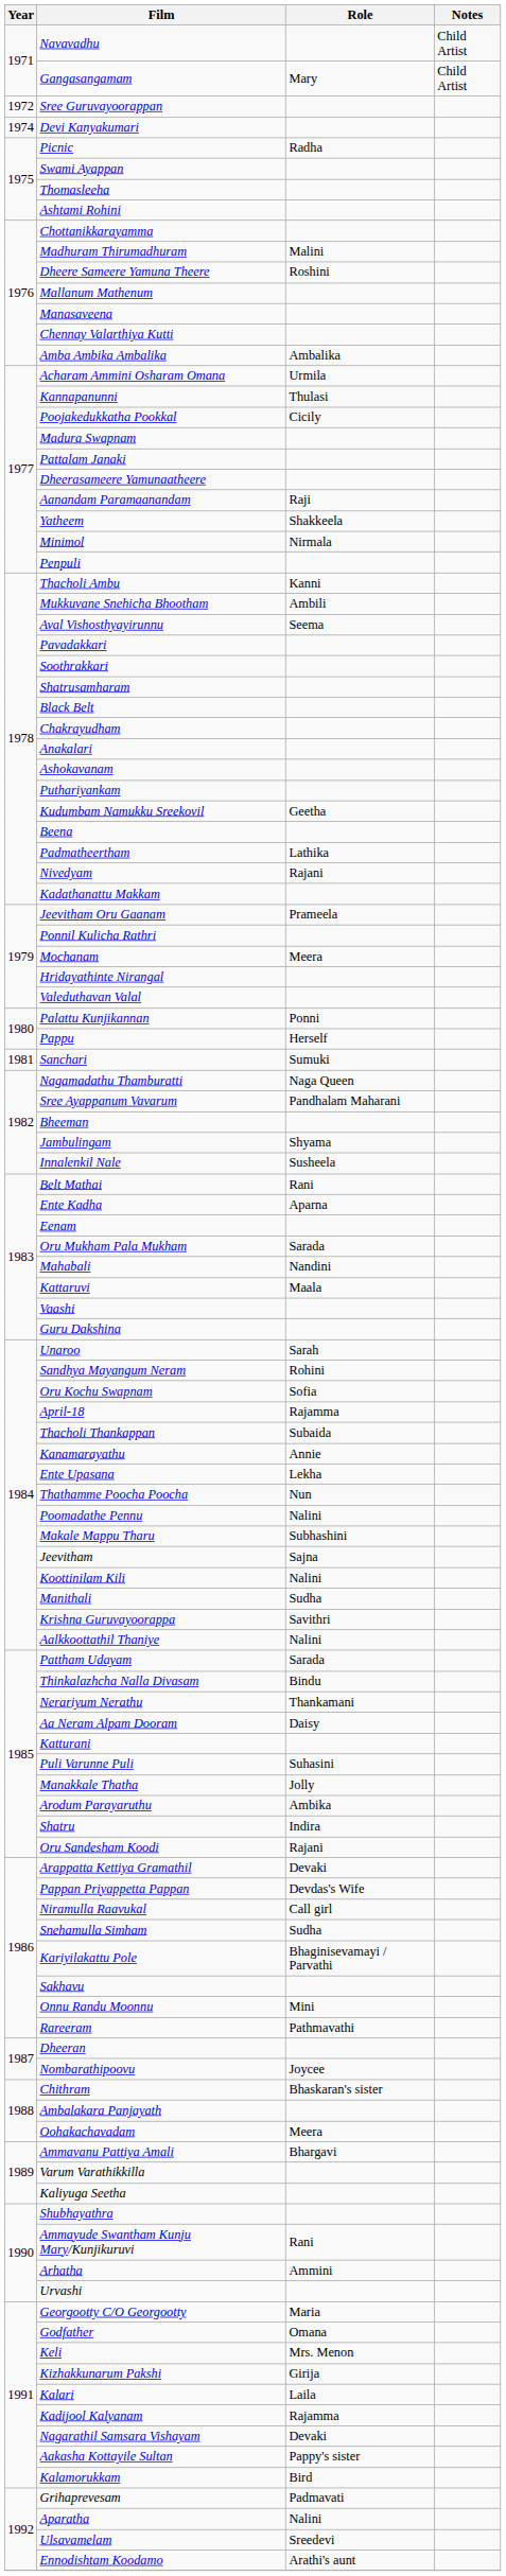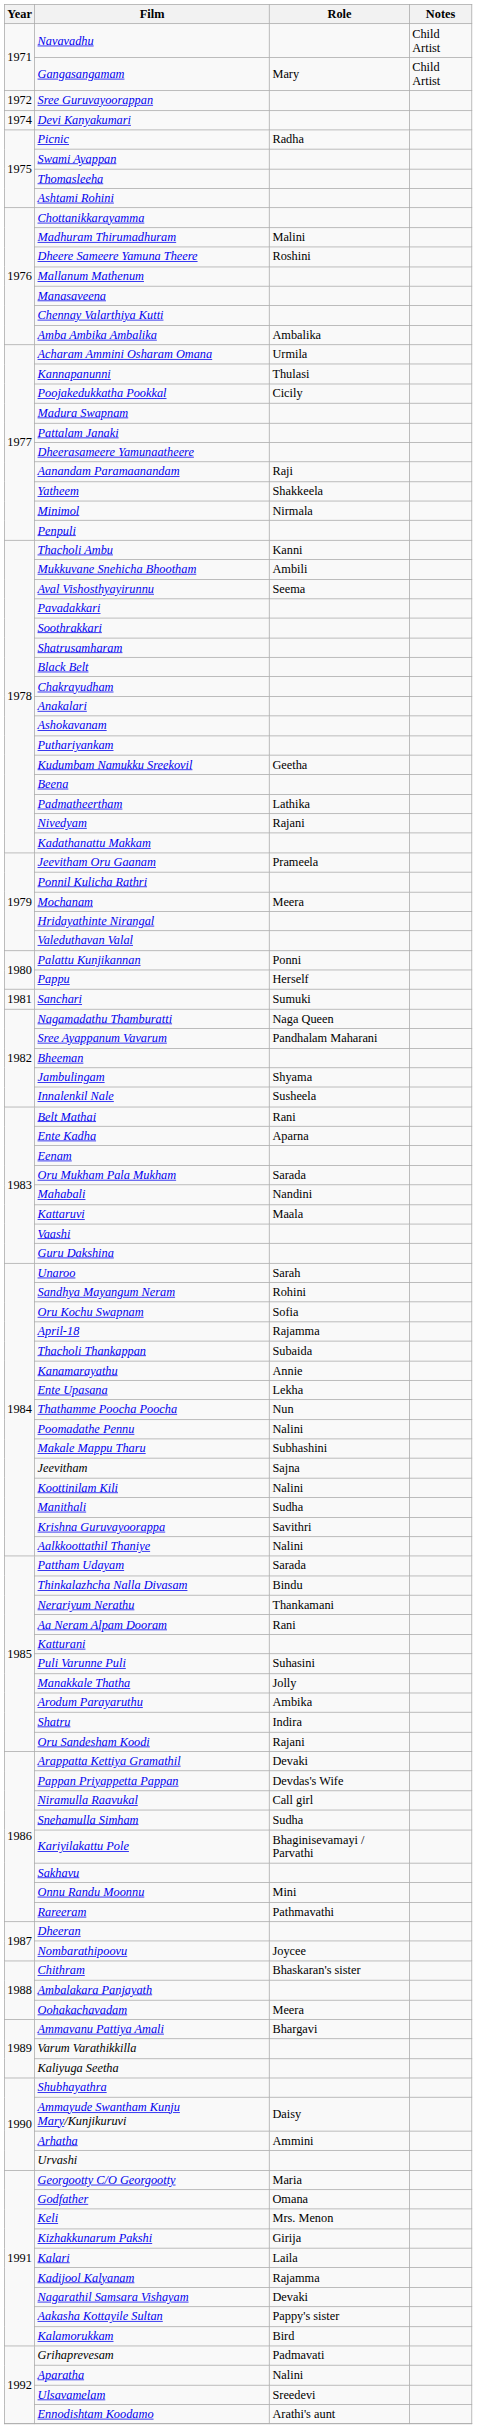 <table class="wikitable sortable">
 <tr>
 <th>Year</th>
 <th>Film</th>
 <th>Role</th>
 <th class="unsortable">Notes</th>
 </tr>
 <tr>
 <td rowspan="2">1971</td>
 <td><em><a href='#'>Navavadhu</a></em></td>
 <td></td>
 <td>Child Artist</td>
 </tr>
 <tr>
 <td><em><a href='#'>Gangasangamam</a></em></td>
 <td>Mary</td>
 <td>Child Artist</td>
 </tr>
 <tr>
 <td>1972</td>
 <td><em><a href='#'>Sree Guruvayoorappan</a></em></td>
 <td></td>
 <td></td>
 </tr>
 <tr>
 <td>1974</td>
 <td><em><a href='#'>Devi Kanyakumari</a></em></td>
 <td></td>
 <td></td>
 </tr>
 <tr>
 <td rowspan="4">1975</td>
 <td><em><a href='#'>Picnic</a></em></td>
 <td>Radha</td>
 <td></td>
 </tr>
 <tr>
 <td><em><a href='#'>Swami Ayappan</a></em></td>
 <td></td>
 <td></td>
 </tr>
 <tr>
 <td><em><a href='#'>Thomasleeha</a></em></td>
 <td></td>
 <td></td>
 </tr>
 <tr>
 <td><em><a href='#'>Ashtami Rohini</a></em></td>
 <td></td>
 <td></td>
 </tr>
 <tr>
 <td rowspan="7">1976</td>
 <td><em><a href='#'>Chottanikkarayamma</a></em></td>
 <td></td>
 <td></td>
 </tr>
 <tr>
 <td><em><a href='#'>Madhuram Thirumadhuram</a></em></td>
 <td>Malini</td>
 <td></td>
 </tr>
 <tr>
 <td><em><a href='#'>Dheere Sameere Yamuna Theere</a></em></td>
 <td>Roshini</td>
 <td></td>
 </tr>
 <tr>
 <td><em><a href='#'>Mallanum Mathenum</a></em></td>
 <td></td>
 <td></td>
 </tr>
 <tr>
 <td><em><a href='#'>Manasaveena</a></em></td>
 <td></td>
 <td></td>
 </tr>
 <tr>
 <td><em><a href='#'>Chennay Valarthiya Kutti</a></em></td>
 <td></td>
 <td></td>
 </tr>
 <tr>
 <td><em><a href='#'>Amba Ambika Ambalika</a></em></td>
 <td>Ambalika</td>
 <td></td>
 </tr>
 <tr>
 <td rowspan="10">1977</td>
 <td><em><a href='#'>Acharam Ammini Osharam Omana</a></em></td>
 <td>Urmila</td>
 <td></td>
 </tr>
 <tr>
 <td><em><a href='#'>Kannapanunni</a></em></td>
 <td>Thulasi</td>
 <td></td>
 </tr>
 <tr>
 <td><em><a href='#'>Poojakedukkatha Pookkal</a></em></td>
 <td>Cicily</td>
 <td></td>
 </tr>
 <tr>
 <td><em><a href='#'>Madura Swapnam</a></em></td>
 <td></td>
 <td></td>
 </tr>
 <tr>
 <td><em><a href='#'>Pattalam Janaki</a></em></td>
 <td></td>
 <td></td>
 </tr>
 <tr>
 <td><em><a href='#'>Dheerasameere Yamunaatheere</a></em></td>
 <td></td>
 <td></td>
 </tr>
 <tr>
 <td><em><a href='#'>Aanandam Paramaanandam</a></em></td>
 <td>Raji</td>
 <td></td>
 </tr>
 <tr>
 <td><em><a href='#'>Yatheem</a></em></td>
 <td>Shakkeela</td>
 <td></td>
 </tr>
 <tr>
 <td><em><a href='#'>Minimol</a></em></td>
 <td>Nirmala</td>
 <td></td>
 </tr>
 <tr>
 <td><em><a href='#'>Penpuli</a></em></td>
 <td></td>
 <td></td>
 </tr>
 <tr>
 <td rowspan="16">1978</td>
 <td><em><a href='#'>Thacholi Ambu</a></em></td>
 <td>Kanni</td>
 <td></td>
 </tr>
 <tr>
 <td><em><a href='#'>Mukkuvane Snehicha Bhootham</a></em></td>
 <td>Ambili</td>
 <td></td>
 </tr>
 <tr>
 <td><em><a href='#'>Aval Vishosthyayirunnu</a></em></td>
 <td>Seema</td>
 <td></td>
 </tr>
 <tr>
 <td><em><a href='#'>Pavadakkari</a></em></td>
 <td></td>
 <td></td>
 </tr>
 <tr>
 <td><em><a href='#'>Soothrakkari</a></em></td>
 <td></td>
 <td></td>
 </tr>
 <tr>
 <td><em><a href='#'>Shatrusamharam</a></em></td>
 <td></td>
 <td></td>
 </tr>
 <tr>
 <td><em><a href='#'>Black Belt</a></em></td>
 <td></td>
 <td></td>
 </tr>
 <tr>
 <td><em><a href='#'>Chakrayudham</a></em></td>
 <td></td>
 <td></td>
 </tr>
 <tr>
 <td><em><a href='#'>Anakalari</a></em></td>
 <td></td>
 <td></td>
 </tr>
 <tr>
 <td><em><a href='#'>Ashokavanam</a></em></td>
 <td></td>
 <td></td>
 </tr>
 <tr>
 <td><em><a href='#'>Puthariyankam</a></em></td>
 <td></td>
 <td></td>
 </tr>
 <tr>
 <td><em><a href='#'>Kudumbam Namukku Sreekovil</a></em></td>
 <td>Geetha</td>
 <td></td>
 </tr>
 <tr>
 <td><em><a href='#'>Beena</a></em></td>
 <td></td>
 <td></td>
 </tr>
 <tr>
 <td><em><a href='#'>Padmatheertham</a></em></td>
 <td>Lathika</td>
 <td></td>
 </tr>
 <tr>
 <td><em><a href='#'>Nivedyam</a></em></td>
 <td>Rajani</td>
 <td></td>
 </tr>
 <tr>
 <td><em><a href='#'>Kadathanattu Makkam</a></em></td>
 <td></td>
 <td></td>
 </tr>
 <tr>
 <td rowspan="5">1979</td>
 <td><em><a href='#'>Jeevitham Oru Gaanam</a></em></td>
 <td>Prameela</td>
 <td></td>
 </tr>
 <tr>
 <td><em><a href='#'>Ponnil Kulicha Rathri</a></em></td>
 <td></td>
 <td></td>
 </tr>
 <tr>
 <td><em><a href='#'>Mochanam</a></em></td>
 <td>Meera</td>
 <td></td>
 </tr>
 <tr>
 <td><em><a href='#'>Hridayathinte Nirangal</a></em></td>
 <td></td>
 <td></td>
 </tr>
 <tr>
 <td><em><a href='#'>Valeduthavan Valal</a></em></td>
 <td></td>
 <td></td>
 </tr>
 <tr>
 <td rowspan="2">1980</td>
 <td><em><a href='#'>Palattu Kunjikannan</a></em></td>
 <td>Ponni</td>
 <td></td>
 </tr>
 <tr>
 <td><em><a href='#'>Pappu</a></em></td>
 <td>Herself</td>
 <td></td>
 </tr>
 <tr>
 <td>1981</td>
 <td><em><a href='#'>Sanchari</a></em></td>
 <td>Sumuki</td>
 <td></td>
 </tr>
 <tr>
 <td rowspan="5">1982</td>
 <td><em><a href='#'>Nagamadathu Thamburatti</a></em></td>
 <td>Naga Queen</td>
 <td></td>
 </tr>
 <tr>
 <td><em><a href='#'>Sree Ayappanum Vavarum</a></em></td>
 <td>Pandhalam Maharani</td>
 <td></td>
 </tr>
 <tr>
 <td><em><a href='#'>Bheeman</a></em></td>
 <td></td>
 <td></td>
 </tr>
 <tr>
 <td><em><a href='#'>Jambulingam</a></em></td>
 <td>Shyama</td>
 <td></td>
 </tr>
 <tr>
 <td><em><a href='#'>Innalenkil Nale</a></em></td>
 <td>Susheela</td>
 <td></td>
 </tr>
 <tr>
 <td rowspan="8">1983</td>
 <td><em><a href='#'>Belt Mathai</a></em></td>
 <td>Rani</td>
 <td></td>
 </tr>
 <tr>
 <td><em><a href='#'>Ente Kadha</a></em></td>
 <td>Aparna</td>
 <td></td>
 </tr>
 <tr>
 <td><em><a href='#'>Eenam</a></em></td>
 <td></td>
 <td></td>
 </tr>
 <tr>
 <td><em><a href='#'>Oru Mukham Pala Mukham</a></em></td>
 <td>Sarada</td>
 <td></td>
 </tr>
 <tr>
 <td><em><a href='#'>Mahabali</a></em></td>
 <td>Nandini</td>
 <td></td>
 </tr>
 <tr>
 <td><em><a href='#'>Kattaruvi</a></em></td>
 <td>Maala</td>
 <td></td>
 </tr>
 <tr>
 <td><em><a href='#'>Vaashi</a></em></td>
 <td></td>
 <td></td>
 </tr>
 <tr>
 <td><em><a href='#'>Guru Dakshina</a></em></td>
 <td></td>
 <td></td>
 </tr>
 <tr>
 <td rowspan="15">1984</td>
 <td><em><a href='#'>Unaroo</a></em></td>
 <td>Sarah</td>
 <td></td>
 </tr>
 <tr>
 <td><em><a href='#'>Sandhya Mayangum Neram</a></em></td>
 <td>Rohini</td>
 <td></td>
 </tr>
 <tr>
 <td><em><a href='#'>Oru Kochu Swapnam</a></em></td>
 <td>Sofia</td>
 <td></td>
 </tr>
 <tr>
 <td><em><a href='#'>April-18</a></em></td>
 <td>Rajamma</td>
 <td></td>
 </tr>
 <tr>
 <td><em><a href='#'>Thacholi Thankappan</a></em></td>
 <td>Subaida</td>
 <td></td>
 </tr>
 <tr>
 <td><em><a href='#'>Kanamarayathu</a></em></td>
 <td>Annie</td>
 <td></td>
 </tr>
 <tr>
 <td><em><a href='#'>Ente Upasana</a></em></td>
 <td>Lekha</td>
 <td></td>
 </tr>
 <tr>
 <td><em><a href='#'>Thathamme Poocha Poocha</a></em></td>
 <td>Nun</td>
 <td></td>
 </tr>
 <tr>
 <td><em><a href='#'>Poomadathe Pennu</a></em></td>
 <td>Nalini</td>
 <td></td>
 </tr>
 <tr>
 <td><em><a href='#'>Makale Mappu Tharu</a></em></td>
 <td>Subhashini</td>
 <td></td>
 </tr>
 <tr>
 <td><em>Jeevitham</em></td>
 <td>Sajna</td>
 <td></td>
 </tr>
 <tr>
 <td><em><a href='#'>Koottinilam Kili</a></em></td>
 <td>Nalini</td>
 <td></td>
 </tr>
 <tr>
 <td><em><a href='#'>Manithali</a></em></td>
 <td>Sudha</td>
 <td></td>
 </tr>
 <tr>
 <td><em><a href='#'>Krishna Guruvayoorappa</a></em></td>
 <td>Savithri</td>
 <td></td>
 </tr>
 <tr>
 <td><em><a href='#'>Aalkkoottathil Thaniye</a></em></td>
 <td>Nalini</td>
 <td></td>
 </tr>
 <tr>
 <td rowspan="10">1985</td>
 <td><em><a href='#'>Pattham Udayam</a></em></td>
 <td>Sarada</td>
 <td></td>
 </tr>
 <tr>
 <td><em><a href='#'>Thinkalazhcha Nalla Divasam</a></em></td>
 <td>Bindu</td>
 <td></td>
 </tr>
 <tr>
 <td><em><a href='#'>Nerariyum Nerathu</a></em></td>
 <td>Thankamani</td>
 <td></td>
 </tr>
 <tr>
 <td><em><a href='#'>Aa Neram Alpam Dooram</a></em></td>
-<td>Daisy</td>
+<td>Rani</td>
 <td></td>
 </tr>
 <tr>
 <td><em><a href='#'>Katturani</a></em></td>
 <td></td>
 <td></td>
 </tr>
 <tr>
 <td><em><a href='#'>Puli Varunne Puli</a></em></td>
 <td>Suhasini</td>
 <td></td>
 </tr>
 <tr>
 <td><em><a href='#'>Manakkale Thatha</a></em></td>
 <td>Jolly</td>
 <td></td>
 </tr>
 <tr>
 <td><em><a href='#'>Arodum Parayaruthu</a></em></td>
 <td>Ambika</td>
 <td></td>
 </tr>
 <tr>
 <td><em><a href='#'>Shatru</a></em></td>
 <td>Indira</td>
 <td></td>
 </tr>
 <tr>
 <td><em><a href='#'>Oru Sandesham Koodi</a></em></td>
 <td>Rajani</td>
 <td></td>
 </tr>
 <tr>
 <td rowspan="8">1986</td>
 <td><em><a href='#'>Arappatta Kettiya Gramathil</a></em></td>
 <td>Devaki</td>
 <td></td>
 </tr>
 <tr>
 <td><em><a href='#'>Pappan Priyappetta Pappan</a></em></td>
 <td>Devdas's Wife</td>
 <td></td>
 </tr>
 <tr>
 <td><em><a href='#'>Niramulla Raavukal</a></em></td>
 <td>Call girl</td>
 <td></td>
 </tr>
 <tr>
 <td><em><a href='#'>Snehamulla Simham</a></em></td>
 <td>Sudha</td>
 <td></td>
 </tr>
 <tr>
 <td><em><a href='#'>Kariyilakattu Pole</a></em></td>
 <td>Bhaginisevamayi / Parvathi</td>
 <td></td>
 </tr>
 <tr>
 <td><em><a href='#'>Sakhavu</a></em></td>
 <td></td>
 <td></td>
 </tr>
 <tr>
 <td><em><a href='#'>Onnu Randu Moonnu</a></em></td>
 <td>Mini</td>
 <td></td>
 </tr>
 <tr>
 <td><em><a href='#'>Rareeram</a></em></td>
 <td>Pathmavathi</td>
 <td></td>
 </tr>
 <tr>
 <td rowspan="2">1987</td>
 <td><em><a href='#'>Dheeran</a></em></td>
 <td></td>
 <td></td>
 </tr>
 <tr>
 <td><em><a href='#'>Nombarathipoovu</a></em></td>
 <td>Joycee</td>
 <td></td>
 </tr>
 <tr>
 <td rowspan="3">1988</td>
 <td><em><a href='#'>Chithram</a></em></td>
 <td>Bhaskaran's sister</td>
 <td></td>
 </tr>
 <tr>
 <td><em><a href='#'>Ambalakara Panjayath</a></em></td>
 <td></td>
 <td></td>
 </tr>
 <tr>
 <td><em><a href='#'>Oohakachavadam</a></em></td>
 <td>Meera</td>
 <td></td>
 </tr>
 <tr>
 <td rowspan="3">1989</td>
 <td><em><a href='#'>Ammavanu Pattiya Amali</a></em></td>
 <td>Bhargavi</td>
 <td></td>
 </tr>
 <tr>
 <td><em>Varum Varathikkilla</em></td>
 <td></td>
 <td></td>
 </tr>
 <tr>
 <td><em>Kaliyuga Seetha</em></td>
 <td></td>
 <td></td>
 </tr>
 <tr>
 <td rowspan="4">1990</td>
 <td><em><a href='#'>Shubhayathra</a></em></td>
 <td></td>
 <td></td>
 </tr>
 <tr>
 <td><em><a href='#'>Ammayude Swantham Kunju Mary</a>/Kunjikuruvi</em></td>
-<td>Rani</td>
+<td>Daisy</td>
 <td></td>
 </tr>
 <tr>
 <td><em><a href='#'>Arhatha</a></em></td>
 <td>Ammini</td>
 <td></td>
 </tr>
 <tr>
 <td><em>Urvashi</em></td>
 <td></td>
 <td></td>
 </tr>
 <tr>
 <td rowspan="9">1991</td>
 <td><em><a href='#'>Georgootty C/O Georgootty</a> </em></td>
 <td>Maria</td>
 <td></td>
 </tr>
 <tr>
 <td><em><a href='#'>Godfather</a></em></td>
 <td>Omana</td>
 <td></td>
 </tr>
 <tr>
 <td><em><a href='#'>Keli</a></em></td>
 <td>Mrs. Menon</td>
 <td></td>
 </tr>
 <tr>
 <td><em><a href='#'>Kizhakkunarum Pakshi</a></em></td>
 <td>Girija</td>
 <td></td>
 </tr>
 <tr>
 <td><em><a href='#'>Kalari</a></em></td>
 <td>Laila</td>
 <td></td>
 </tr>
 <tr>
 <td><em><a href='#'>Kadijool Kalyanam</a></em></td>
 <td>Rajamma</td>
 <td></td>
 </tr>
 <tr>
 <td><em><a href='#'>Nagarathil Samsara Vishayam</a></em></td>
 <td>Devaki</td>
 <td></td>
 </tr>
 <tr>
 <td><em><a href='#'>Aakasha Kottayile Sultan</a></em></td>
 <td>Pappy's sister</td>
 <td></td>
 </tr>
 <tr>
 <td><em><a href='#'>Kalamorukkam</a></em></td>
 <td>Bird</td>
 <td></td>
 </tr>
 <tr>
 <td rowspan="4">1992</td>
 <td><em>Grihaprevesam</em></td>
 <td>Padmavati</td>
 <td></td>
 </tr>
 <tr>
 <td><em><a href='#'>Aparatha</a></em></td>
 <td>Nalini</td>
 <td></td>
 </tr>
 <tr>
 <td><em><a href='#'>Ulsavamelam</a></em></td>
 <td>Sreedevi</td>
 <td></td>
 </tr>
 <tr>
 <td><em><a href='#'>Ennodishtam Koodamo</a></em></td>
 <td>Arathi's aunt</td>
 <td></td>
 </tr>
 <tr>
 </tr>
 </table>
